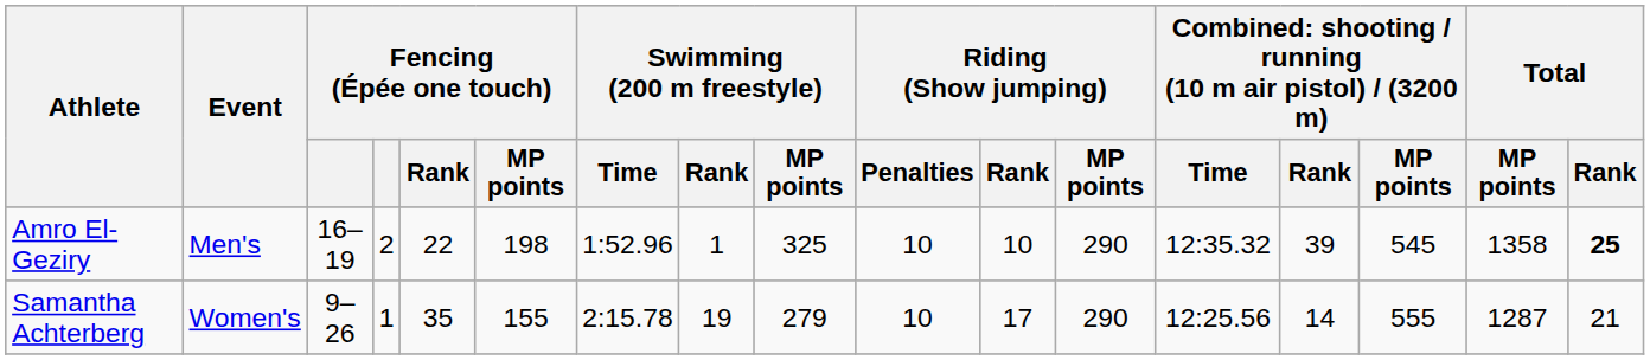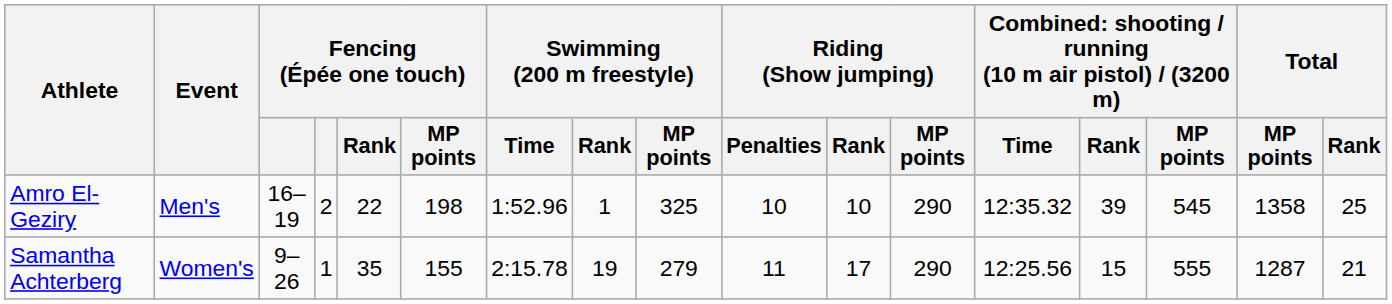 <table class=wikitable style="font-size:90%; text-align:center">
 <tr>
 <th rowspan=2>Athlete</th>
 <th rowspan=2>Event</th>
 <th colspan=4>Fencing<br><span>(Épée one touch)</span></th>
 <th colspan=3>Swimming<br><span>(200 m freestyle)</span></th>
 <th colspan=3>Riding<br><span>(Show jumping)</span></th>
 <th colspan=3>Combined: shooting / running<br><span>(10 m air pistol) / (3200 m)</span></th>
 <th colspan=2>Total</th>
 </tr>
 <tr style=font-size:95%>
 <th></th>
 <th></th>
 <th>Rank</th>
 <th>MP points</th>
 <th>Time</th>
 <th>Rank</th>
 <th>MP points</th>
 <th>Penalties</th>
 <th>Rank</th>
 <th>MP points</th>
 <th>Time</th>
 <th>Rank</th>
 <th>MP points</th>
 <th>MP points</th>
 <th>Rank</th>
 </tr>
 <tr>
 <td align=left><a href='#'>Amro El-Geziry</a></td>
 <td align=left><a href='#'>Men's</a></td>
 <td>16–19</td>
 <td>2</td>
 <td>22</td>
 <td>198</td>
 <td>1:52.96 </td>
 <td>1</td>
 <td>325</td>
 <td>10</td>
 <td>10</td>
 <td>290</td>
 <td>12:35.32</td>
 <td>39</td>
 <td>545</td>
 <td>1358</td>
-<td><strong>25</strong></td>
+<td>25</td>
 </tr>
 <tr>
 <td align=left><a href='#'>Samantha Achterberg</a></td>
 <td align=left><a href='#'>Women's</a></td>
 <td>9–26</td>
 <td>1</td>
 <td>35</td>
 <td>155</td>
 <td>2:15.78</td>
 <td>19</td>
 <td>279</td>
-<td>10</td>
+<td>11</td>
 <td>17</td>
 <td>290</td>
 <td>12:25.56</td>
-<td>14</td>
+<td>15</td>
 <td>555</td>
 <td>1287</td>
 <td>21</td>
 </tr>
 </table>
